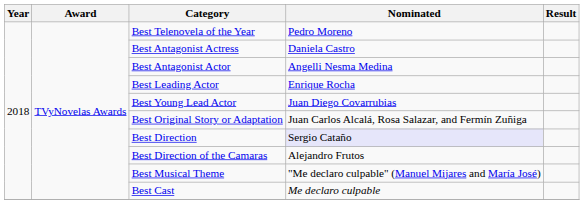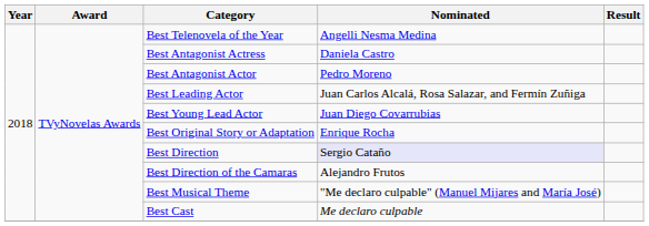 <table class="wikitable plainrowheaders">
 <tr>
 <th scope="col">Year</th>
 <th scope="col">Award</th>
 <th scope="col">Category</th>
 <th scope="col">Nominated</th>
 <th scope="col">Result</th>
 </tr>
 <tr>
 <td rowspan="10">2018</td>
 <td rowspan="10"><a href='#'>TVyNovelas Awards</a></td>
 <td><a href='#'>Best Telenovela of the Year</a></td>
-<td><a href='#'>Pedro Moreno</a></td>
+<td><a href='#'>Angelli Nesma Medina</a></td>
 <td></td>
 </tr>
 <tr>
 <td><a href='#'>Best Antagonist Actress</a></td>
 <td><a href='#'>Daniela Castro</a></td>
 <td></td>
 </tr>
 <tr>
 <td><a href='#'>Best Antagonist Actor</a></td>
-<td><a href='#'>Angelli Nesma Medina</a></td>
+<td><a href='#'>Pedro Moreno</a></td>
 <td></td>
 </tr>
 <tr>
 <td><a href='#'>Best Leading Actor</a></td>
-<td><a href='#'>Enrique Rocha</a></td>
+<td>Juan Carlos Alcalá, Rosa Salazar, and Fermín Zuñiga</td>
 <td></td>
 </tr>
 <tr>
 <td><a href='#'>Best Young Lead Actor</a></td>
 <td><a href='#'>Juan Diego Covarrubias</a></td>
 <td></td>
 </tr>
 <tr>
 <td><a href='#'>Best Original Story or Adaptation</a></td>
-<td>Juan Carlos Alcalá, Rosa Salazar, and Fermín Zuñiga</td>
+<td><a href='#'>Enrique Rocha</a></td>
 <td></td>
 </tr>
 <tr>
 <td><a href='#'>Best Direction</a></td>
 <td style="background: lavender;">Sergio Cataño</td>
 <td></td>
 </tr>
 <tr>
 <td><a href='#'>Best Direction of the Camaras</a></td>
 <td>Alejandro Frutos</td>
 <td></td>
 </tr>
 <tr>
 <td><a href='#'>Best Musical Theme</a></td>
 <td>"Me declaro culpable" (<a href='#'>Manuel Mijares</a> and <a href='#'>María José</a>)</td>
 <td></td>
 </tr>
 <tr>
 <td><a href='#'>Best Cast</a></td>
 <td><em>Me declaro culpable</em></td>
 <td></td>
 </tr>
 <tr>
 </tr>
 </table>
